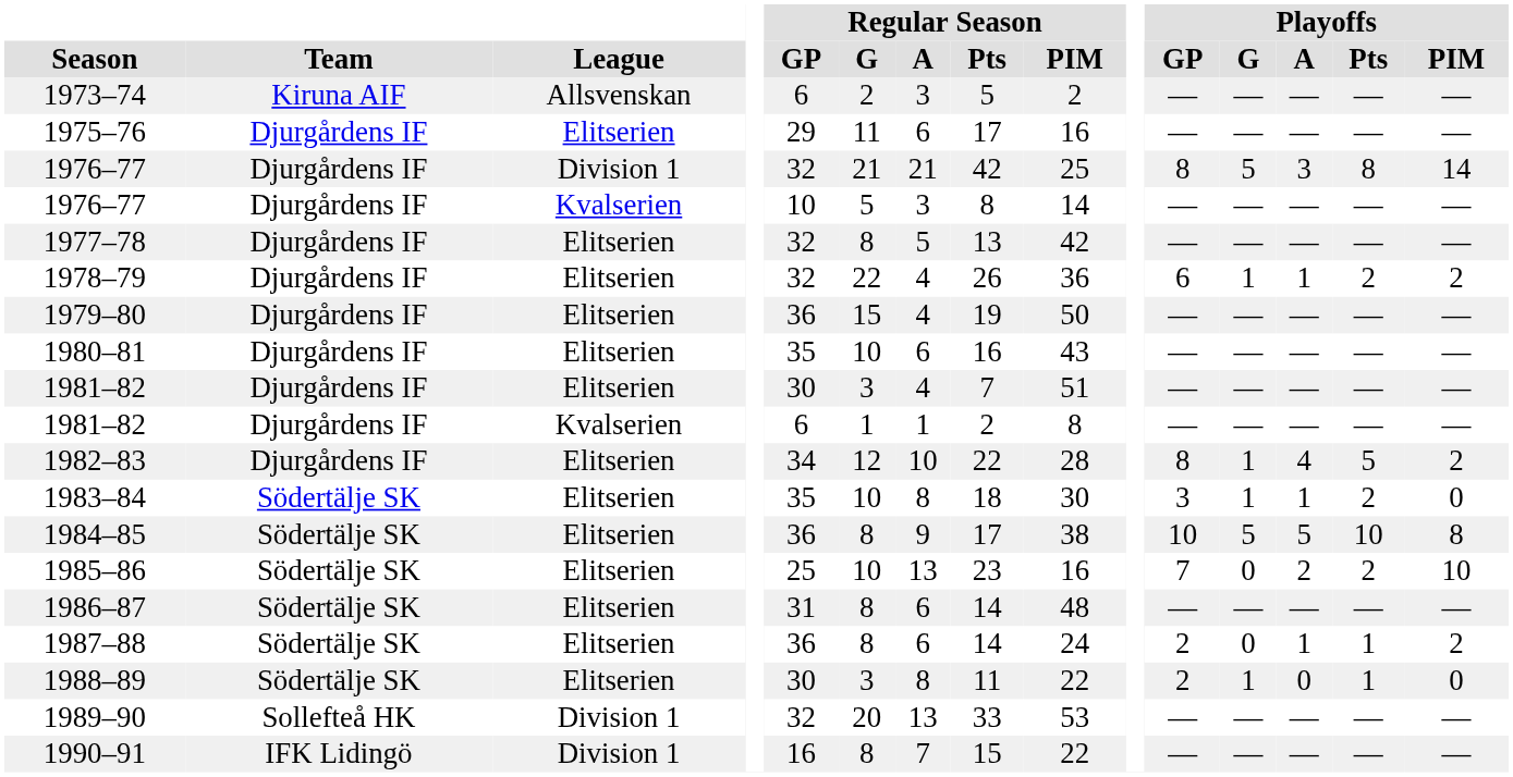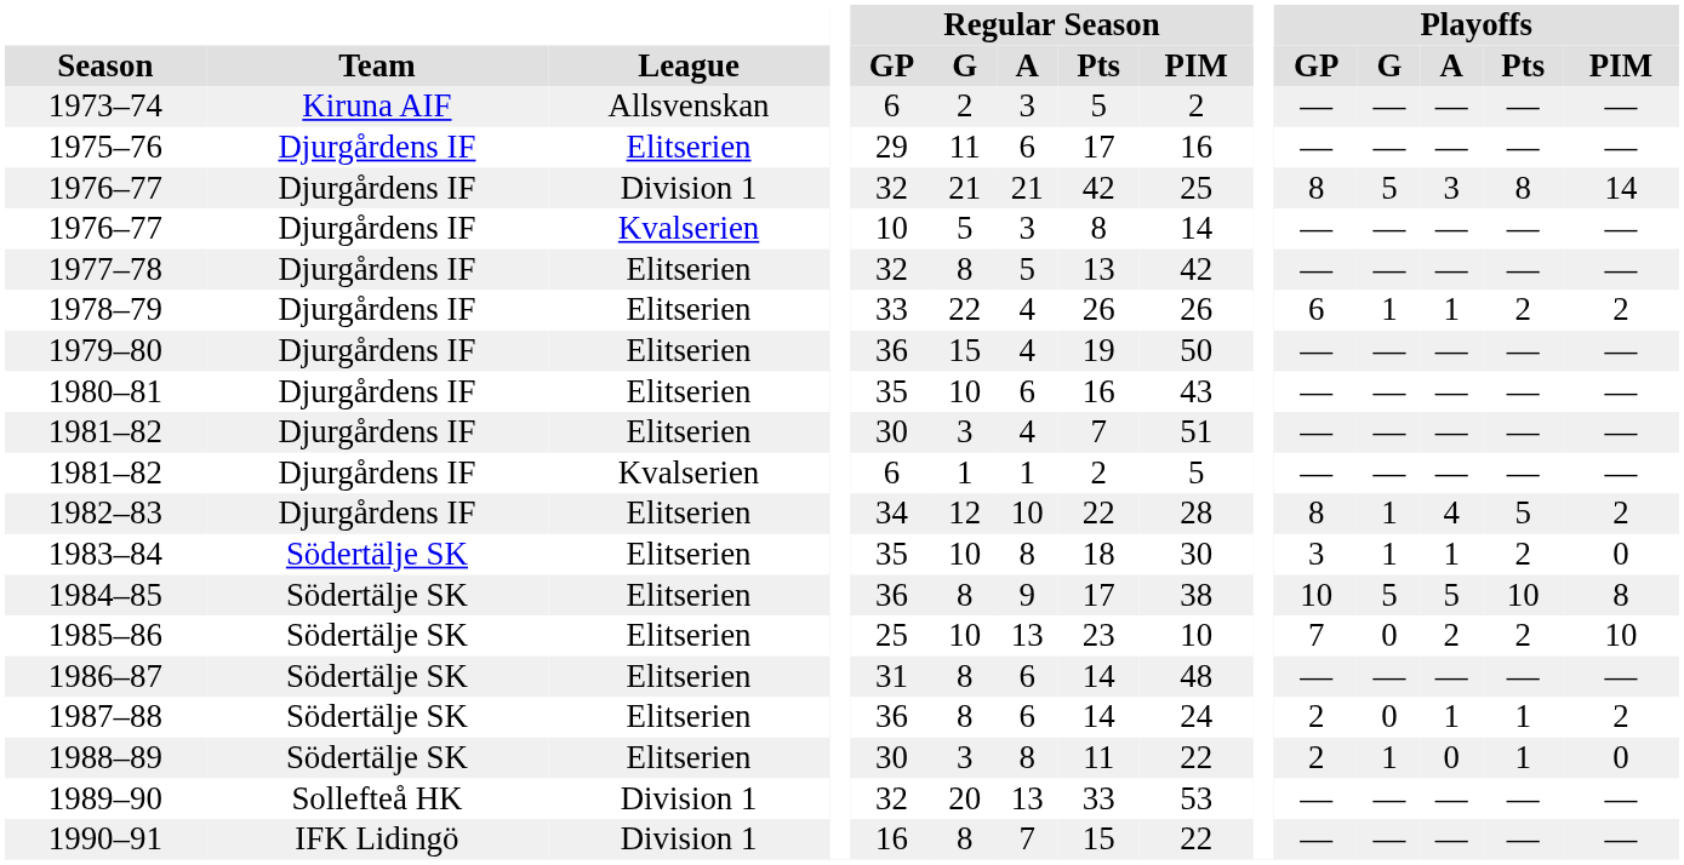 <table BORDER="0" CELLPADDING="1" CELLSPACING="0" width="65%" style="text-align:center">
 <tr bgcolor="#e0e0e0">
 <th colspan="3" bgcolor="#ffffff"> </th>
 <th rowspan="99" bgcolor="#ffffff"> </th>
 <th colspan="5">Regular Season</th>
 <th rowspan="99" bgcolor="#ffffff"> </th>
 <th colspan="5">Playoffs</th>
 </tr>
 <tr bgcolor="#e0e0e0">
 <th>Season</th>
 <th>Team</th>
 <th>League</th>
 <th>GP</th>
 <th>G</th>
 <th>A</th>
 <th>Pts</th>
 <th>PIM</th>
 <th>GP</th>
 <th>G</th>
 <th>A</th>
 <th>Pts</th>
 <th>PIM</th>
 </tr>
 <tr bgcolor="#f0f0f0">
 <td>1973–74</td>
 <td><a href='#'>Kiruna AIF</a></td>
 <td>Allsvenskan</td>
 <td>6</td>
 <td>2</td>
 <td>3</td>
 <td>5</td>
 <td>2</td>
 <td>—</td>
 <td>—</td>
 <td>—</td>
 <td>—</td>
 <td>—</td>
 </tr>
 <tr>
 <td>1975–76</td>
 <td><a href='#'>Djurgårdens IF</a></td>
 <td><a href='#'>Elitserien</a></td>
 <td>29</td>
 <td>11</td>
 <td>6</td>
 <td>17</td>
 <td>16</td>
 <td>—</td>
 <td>—</td>
 <td>—</td>
 <td>—</td>
 <td>—</td>
 </tr>
 <tr bgcolor="#f0f0f0">
 <td>1976–77</td>
 <td>Djurgårdens IF</td>
 <td>Division 1</td>
 <td>32</td>
 <td>21</td>
 <td>21</td>
 <td>42</td>
 <td>25</td>
 <td>8</td>
 <td>5</td>
 <td>3</td>
 <td>8</td>
 <td>14</td>
 </tr>
 <tr>
 <td>1976–77</td>
 <td>Djurgårdens IF</td>
 <td><a href='#'>Kvalserien</a></td>
 <td>10</td>
 <td>5</td>
 <td>3</td>
 <td>8</td>
 <td>14</td>
 <td>—</td>
 <td>—</td>
 <td>—</td>
 <td>—</td>
 <td>—</td>
 </tr>
 <tr bgcolor="#f0f0f0">
 <td>1977–78</td>
 <td>Djurgårdens IF</td>
 <td>Elitserien</td>
 <td>32</td>
 <td>8</td>
 <td>5</td>
 <td>13</td>
 <td>42</td>
 <td>—</td>
 <td>—</td>
 <td>—</td>
 <td>—</td>
 <td>—</td>
 </tr>
 <tr>
 <td>1978–79</td>
 <td>Djurgårdens IF</td>
 <td>Elitserien</td>
-<td>32</td>
+<td>33</td>
 <td>22</td>
 <td>4</td>
 <td>26</td>
-<td>36</td>
+<td>26</td>
 <td>6</td>
 <td>1</td>
 <td>1</td>
 <td>2</td>
 <td>2</td>
 </tr>
 <tr bgcolor="#f0f0f0">
 <td>1979–80</td>
 <td>Djurgårdens IF</td>
 <td>Elitserien</td>
 <td>36</td>
 <td>15</td>
 <td>4</td>
 <td>19</td>
 <td>50</td>
 <td>—</td>
 <td>—</td>
 <td>—</td>
 <td>—</td>
 <td>—</td>
 </tr>
 <tr>
 <td>1980–81</td>
 <td>Djurgårdens IF</td>
 <td>Elitserien</td>
 <td>35</td>
 <td>10</td>
 <td>6</td>
 <td>16</td>
 <td>43</td>
 <td>—</td>
 <td>—</td>
 <td>—</td>
 <td>—</td>
 <td>—</td>
 </tr>
 <tr bgcolor="#f0f0f0">
 <td>1981–82</td>
 <td>Djurgårdens IF</td>
 <td>Elitserien</td>
 <td>30</td>
 <td>3</td>
 <td>4</td>
 <td>7</td>
 <td>51</td>
 <td>—</td>
 <td>—</td>
 <td>—</td>
 <td>—</td>
 <td>—</td>
 </tr>
 <tr>
 <td>1981–82</td>
 <td>Djurgårdens IF</td>
 <td>Kvalserien</td>
 <td>6</td>
 <td>1</td>
 <td>1</td>
 <td>2</td>
-<td>8</td>
+<td>5</td>
 <td>—</td>
 <td>—</td>
 <td>—</td>
 <td>—</td>
 <td>—</td>
 </tr>
 <tr bgcolor="#f0f0f0">
 <td>1982–83</td>
 <td>Djurgårdens IF</td>
 <td>Elitserien</td>
 <td>34</td>
 <td>12</td>
 <td>10</td>
 <td>22</td>
 <td>28</td>
 <td>8</td>
 <td>1</td>
 <td>4</td>
 <td>5</td>
 <td>2</td>
 </tr>
 <tr>
 <td>1983–84</td>
 <td><a href='#'>Södertälje SK</a></td>
 <td>Elitserien</td>
 <td>35</td>
 <td>10</td>
 <td>8</td>
 <td>18</td>
 <td>30</td>
 <td>3</td>
 <td>1</td>
 <td>1</td>
 <td>2</td>
 <td>0</td>
 </tr>
 <tr bgcolor="#f0f0f0">
 <td>1984–85</td>
 <td>Södertälje SK</td>
 <td>Elitserien</td>
 <td>36</td>
 <td>8</td>
 <td>9</td>
 <td>17</td>
 <td>38</td>
 <td>10</td>
 <td>5</td>
 <td>5</td>
 <td>10</td>
 <td>8</td>
 </tr>
 <tr>
 <td>1985–86</td>
 <td>Södertälje SK</td>
 <td>Elitserien</td>
 <td>25</td>
 <td>10</td>
 <td>13</td>
 <td>23</td>
-<td>16</td>
+<td>10</td>
 <td>7</td>
 <td>0</td>
 <td>2</td>
 <td>2</td>
 <td>10</td>
 </tr>
 <tr bgcolor="#f0f0f0">
 <td>1986–87</td>
 <td>Södertälje SK</td>
 <td>Elitserien</td>
 <td>31</td>
 <td>8</td>
 <td>6</td>
 <td>14</td>
 <td>48</td>
 <td>—</td>
 <td>—</td>
 <td>—</td>
 <td>—</td>
 <td>—</td>
 </tr>
 <tr>
 <td>1987–88</td>
 <td>Södertälje SK</td>
 <td>Elitserien</td>
 <td>36</td>
 <td>8</td>
 <td>6</td>
 <td>14</td>
 <td>24</td>
 <td>2</td>
 <td>0</td>
 <td>1</td>
 <td>1</td>
 <td>2</td>
 </tr>
 <tr bgcolor="#f0f0f0">
 <td>1988–89</td>
 <td>Södertälje SK</td>
 <td>Elitserien</td>
 <td>30</td>
 <td>3</td>
 <td>8</td>
 <td>11</td>
 <td>22</td>
 <td>2</td>
 <td>1</td>
 <td>0</td>
 <td>1</td>
 <td>0</td>
 </tr>
 <tr>
 <td>1989–90</td>
 <td>Sollefteå HK</td>
 <td>Division 1</td>
 <td>32</td>
 <td>20</td>
 <td>13</td>
 <td>33</td>
 <td>53</td>
 <td>—</td>
 <td>—</td>
 <td>—</td>
 <td>—</td>
 <td>—</td>
 </tr>
 <tr bgcolor="#f0f0f0">
 <td>1990–91</td>
 <td>IFK Lidingö</td>
 <td>Division 1</td>
 <td>16</td>
 <td>8</td>
 <td>7</td>
 <td>15</td>
 <td>22</td>
 <td>—</td>
 <td>—</td>
 <td>—</td>
 <td>—</td>
 <td>—</td>
 </tr>
 <tr>
 </tr>
 </table>
